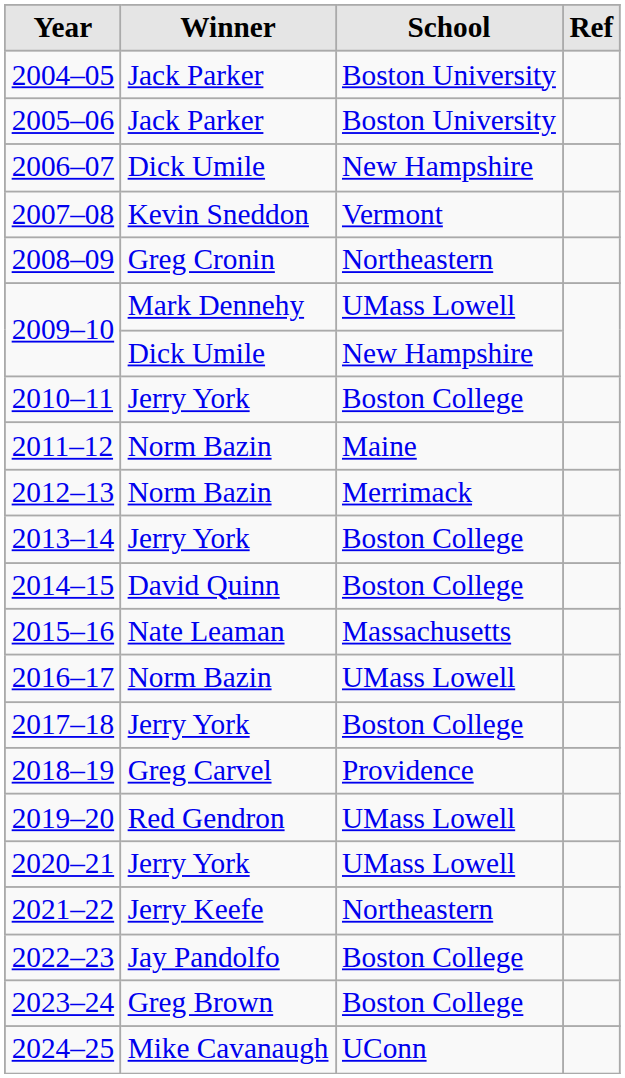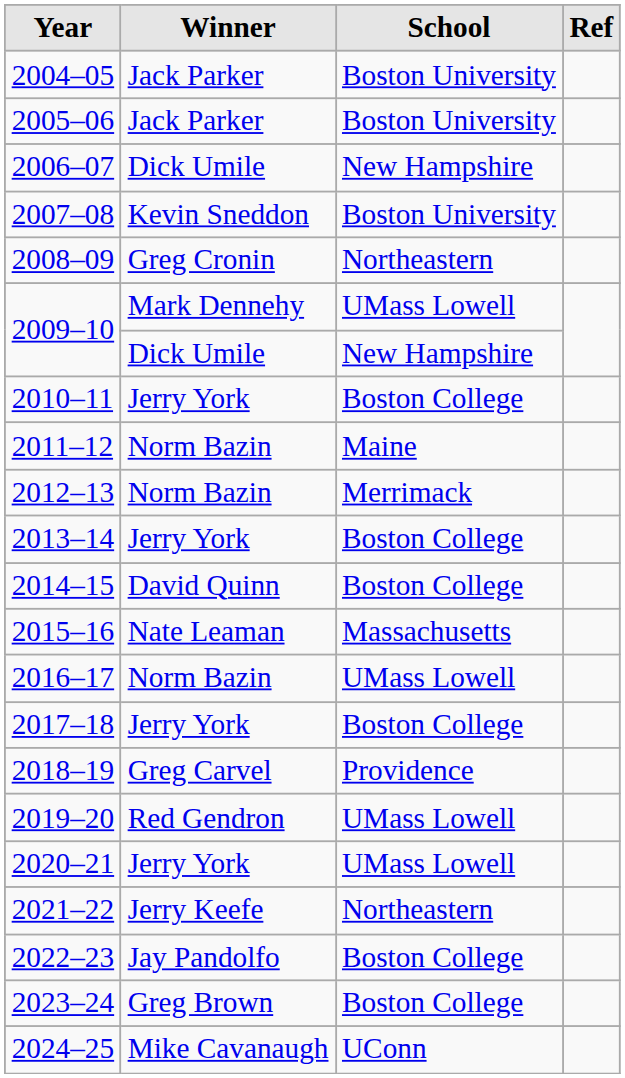 <table class="wikitable sortable">
 <tr>
 <th style="background:#e5e5e5;">Year</th>
 <th style="background:#e5e5e5;">Winner</th>
 <th style="background:#e5e5e5;">School</th>
 <th style="background:#e5e5e5;">Ref</th>
 </tr>
 <tr>
 <td><a href='#'>2004–05</a></td>
 <td><a href='#'>Jack Parker</a></td>
 <td><a href='#'>Boston University</a></td>
 <td></td>
 </tr>
 <tr>
 <td><a href='#'>2005–06</a></td>
 <td><a href='#'>Jack Parker</a></td>
 <td><a href='#'>Boston University</a></td>
 <td></td>
 </tr>
 <tr>
 <td><a href='#'>2006–07</a></td>
 <td><a href='#'>Dick Umile</a></td>
 <td><a href='#'>New Hampshire</a></td>
 <td></td>
 </tr>
 <tr>
 <td><a href='#'>2007–08</a></td>
 <td><a href='#'>Kevin Sneddon</a></td>
-<td><a href='#'>Vermont</a></td>
+<td><a href='#'>Boston University</a></td>
 <td></td>
 </tr>
 <tr>
 <td><a href='#'>2008–09</a></td>
 <td><a href='#'>Greg Cronin</a></td>
 <td><a href='#'>Northeastern</a></td>
 <td></td>
 </tr>
 <tr>
 <td rowspan=2><a href='#'>2009–10</a></td>
 <td><a href='#'>Mark Dennehy</a></td>
 <td><a href='#'>UMass Lowell</a></td>
 <td rowspan=2></td>
 </tr>
 <tr>
 <td><a href='#'>Dick Umile</a></td>
 <td><a href='#'>New Hampshire</a></td>
 </tr>
 <tr>
 <td><a href='#'>2010–11</a></td>
 <td><a href='#'>Jerry York</a></td>
 <td><a href='#'>Boston College</a></td>
 <td></td>
 </tr>
 <tr>
 <td><a href='#'>2011–12</a></td>
 <td><a href='#'>Norm Bazin</a></td>
 <td><a href='#'>Maine</a></td>
 <td></td>
 </tr>
 <tr>
 <td><a href='#'>2012–13</a></td>
 <td><a href='#'>Norm Bazin</a></td>
 <td><a href='#'>Merrimack</a></td>
 <td></td>
 </tr>
 <tr>
 <td><a href='#'>2013–14</a></td>
 <td><a href='#'>Jerry York</a></td>
 <td><a href='#'>Boston College</a></td>
 <td></td>
 </tr>
 <tr>
 <td><a href='#'>2014–15</a></td>
 <td><a href='#'>David Quinn</a></td>
 <td><a href='#'>Boston College</a></td>
 <td></td>
 </tr>
 <tr>
 <td><a href='#'>2015–16</a></td>
 <td><a href='#'>Nate Leaman</a></td>
 <td><a href='#'>Massachusetts</a></td>
 <td></td>
 </tr>
 <tr>
 <td><a href='#'>2016–17</a></td>
 <td><a href='#'>Norm Bazin</a></td>
 <td><a href='#'>UMass Lowell</a></td>
 <td></td>
 </tr>
 <tr>
 <td><a href='#'>2017–18</a></td>
 <td><a href='#'>Jerry York</a></td>
 <td><a href='#'>Boston College</a></td>
 <td></td>
 </tr>
 <tr>
 <td><a href='#'>2018–19</a></td>
 <td><a href='#'>Greg Carvel</a></td>
 <td><a href='#'>Providence</a></td>
 <td></td>
 </tr>
 <tr>
 <td><a href='#'>2019–20</a></td>
 <td><a href='#'>Red Gendron</a></td>
 <td><a href='#'>UMass Lowell</a></td>
 <td></td>
 </tr>
 <tr>
 <td><a href='#'>2020–21</a></td>
 <td><a href='#'>Jerry York</a></td>
 <td><a href='#'>UMass Lowell</a></td>
 <td></td>
 </tr>
 <tr>
 <td><a href='#'>2021–22</a></td>
 <td><a href='#'>Jerry Keefe</a></td>
 <td><a href='#'>Northeastern</a></td>
 <td></td>
 </tr>
 <tr>
 <td><a href='#'>2022–23</a></td>
 <td><a href='#'>Jay Pandolfo</a></td>
 <td><a href='#'>Boston College</a></td>
 <td></td>
 </tr>
 <tr>
 <td><a href='#'>2023–24</a></td>
 <td><a href='#'>Greg Brown</a></td>
 <td><a href='#'>Boston College</a></td>
 <td></td>
 </tr>
 <tr>
 <td><a href='#'>2024–25</a></td>
 <td><a href='#'>Mike Cavanaugh</a></td>
 <td><a href='#'>UConn</a></td>
 <td></td>
 </tr>
 </table>
